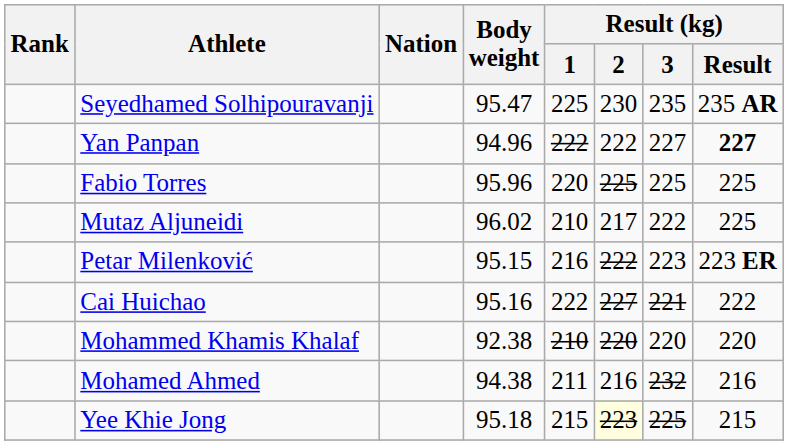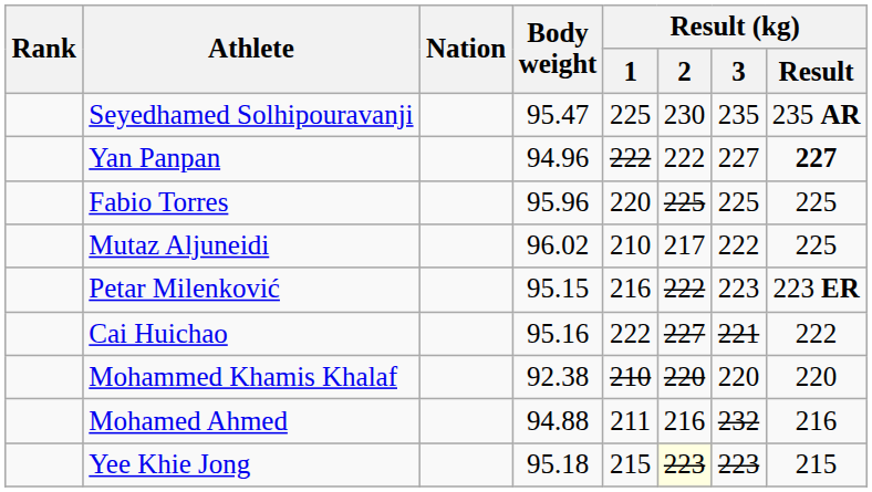 <table class="wikitable sortable" style="text-align:center;">
 <tr>
 <th rowspan=2>Rank</th>
 <th rowspan=2>Athlete</th>
 <th rowspan=2>Nation</th>
 <th rowspan=2>Body<br>weight</th>
 <th colspan=4>Result (kg)</th>
 </tr>
 <tr>
 <th>1</th>
 <th>2</th>
 <th>3</th>
 <th>Result</th>
 </tr>
 <tr>
 <td></td>
 <td align=left><a href='#'>Seyedhamed Solhipouravanji</a></td>
 <td align=left></td>
 <td>95.47</td>
 <td>225</td>
 <td>230</td>
 <td>235</td>
 <td>235 <strong>AR</strong></td>
 </tr>
 <tr>
 <td></td>
 <td align=left><a href='#'>Yan Panpan</a></td>
 <td align=left></td>
 <td>94.96</td>
 <td><s>222</s></td>
 <td>222</td>
 <td>227</td>
 <td><strong>227</strong></td>
 </tr>
 <tr>
 <td></td>
 <td align=left><a href='#'>Fabio Torres</a></td>
 <td align=left></td>
 <td>95.96</td>
 <td>220</td>
 <td><s>225</s></td>
 <td>225</td>
 <td>225</td>
 </tr>
 <tr>
 <td></td>
 <td align=left><a href='#'>Mutaz Aljuneidi</a></td>
 <td align=left></td>
 <td>96.02</td>
 <td>210</td>
 <td>217</td>
 <td>222</td>
 <td>225</td>
 </tr>
 <tr>
 <td></td>
 <td align=left><a href='#'>Petar Milenković</a></td>
 <td align=left></td>
 <td>95.15</td>
 <td>216</td>
 <td><s>222</s></td>
 <td>223</td>
 <td>223 <strong>ER</strong></td>
 </tr>
 <tr>
 <td></td>
 <td align=left><a href='#'>Cai Huichao</a></td>
 <td align=left></td>
 <td>95.16</td>
 <td>222</td>
 <td><s>227</s></td>
 <td><s>221</s></td>
 <td>222</td>
 </tr>
 <tr>
 <td></td>
 <td align=left><a href='#'>Mohammed Khamis Khalaf</a></td>
 <td align=left></td>
 <td>92.38</td>
 <td><s>210</s></td>
 <td><s>220</s></td>
 <td>220</td>
 <td>220</td>
 </tr>
 <tr>
 <td></td>
 <td align=left><a href='#'>Mohamed Ahmed</a></td>
 <td align=left></td>
-<td>94.38</td>
+<td>94.88</td>
 <td>211</td>
 <td>216</td>
 <td><s>232</s></td>
 <td>216</td>
 </tr>
 <tr>
 <td></td>
 <td align=left><a href='#'>Yee Khie Jong</a></td>
 <td align=left></td>
 <td>95.18</td>
 <td>215</td>
 <td style="background: lightyellow;"><s>223</s></td>
-<td><s>225</s></td>
+<td><s>223</s></td>
 <td>215</td>
 </tr>
 </table>
